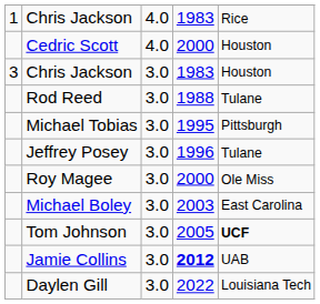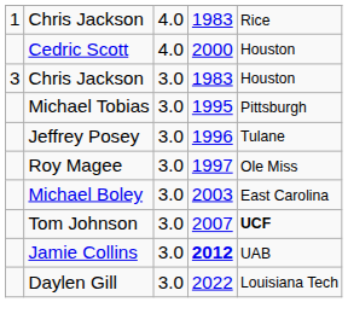 <table class="wikitable">
 <tr>
 </tr>
 <tr>
 <td>1</td>
 <td>Chris Jackson</td>
 <td>4.0</td>
 <td><a href='#'>1983</a></td>
 <td style="font-size:80%;">Rice</td>
 </tr>
 <tr>
 <td></td>
 <td><a href='#'>Cedric Scott</a></td>
 <td>4.0</td>
 <td><a href='#'>2000</a></td>
 <td style="font-size:80%;">Houston</td>
 </tr>
 <tr>
 <td>3</td>
 <td>Chris Jackson</td>
 <td>3.0</td>
 <td><a href='#'>1983</a></td>
 <td style="font-size:80%;">Houston</td>
 </tr>
 <tr>
 <td></td>
-<td>Rod Reed</td>
-<td>3.0</td>
-<td><a href='#'>1988</a></td>
-<td style="font-size:80%;">Tulane</td>
-</tr>
-<tr>
-<td></td>
 <td>Michael Tobias</td>
 <td>3.0</td>
 <td><a href='#'>1995</a></td>
 <td style="font-size:80%;">Pittsburgh</td>
 </tr>
 <tr>
 <td></td>
 <td>Jeffrey Posey</td>
 <td>3.0</td>
 <td><a href='#'>1996</a></td>
 <td style="font-size:80%;">Tulane</td>
 </tr>
 <tr>
 <td></td>
 <td>Roy Magee</td>
 <td>3.0</td>
-<td><a href='#'>2000</a></td>
+<td><a href='#'>1997</a></td>
 <td style="font-size:80%;">Ole Miss</td>
 </tr>
 <tr>
 <td></td>
 <td><a href='#'>Michael Boley</a></td>
 <td>3.0</td>
 <td><a href='#'>2003</a></td>
 <td style="font-size:80%;">East Carolina</td>
 </tr>
 <tr>
 <td></td>
 <td>Tom Johnson</td>
 <td>3.0</td>
-<td><a href='#'>2005</a></td>
+<td><a href='#'>2007</a></td>
 <td style="font-size:80%;"><strong>UCF</strong></td>
 </tr>
 <tr>
 <td></td>
 <td><a href='#'>Jamie Collins</a></td>
 <td>3.0</td>
 <td><strong><a href='#'>2012</a></strong></td>
 <td style="font-size:80%;">UAB</td>
 </tr>
 <tr>
 <td></td>
 <td>Daylen Gill</td>
 <td>3.0</td>
 <td><a href='#'>2022</a></td>
 <td style="font-size:80%;">Louisiana Tech</td>
 </tr>
 </table>
